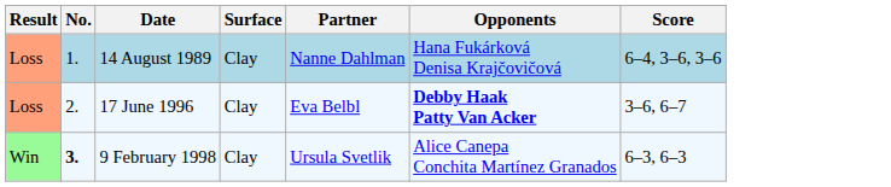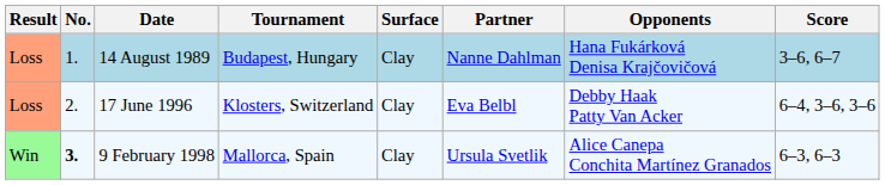 <table class="sortable wikitable" style="font-size:97%">
 <tr>
 <th>Result</th>
 <th>No.</th>
 <th>Date</th>
+<th>Tournament</th>
 <th>Surface</th>
 <th>Partner</th>
 <th>Opponents</th>
 <th>Score</th>
 </tr>
 <tr bgcolor="lightblue">
 <td style="background:#ffa07a;">Loss</td>
 <td>1.</td>
 <td>14 August 1989</td>
+<td><a href='#'>Budapest</a>, Hungary</td>
 <td>Clay</td>
 <td> <a href='#'>Nanne Dahlman</a></td>
 <td> <a href='#'>Hana Fukárková</a> <br>  <a href='#'>Denisa Krajčovičová</a></td>
-<td>6–4, 3–6, 3–6</td>
+<td>3–6, 6–7</td>
 </tr>
 <tr bgcolor="#f0f8ff">
 <td style="background:#ffa07a;">Loss</td>
 <td>2.</td>
 <td>17 June 1996</td>
+<td><a href='#'>Klosters</a>, Switzerland</td>
 <td>Clay</td>
 <td> <a href='#'>Eva Belbl</a></td>
-<td><strong> <a href='#'>Debby Haak</a> <br>  <a href='#'>Patty Van Acker</a></strong></td>
-<td>3–6, 6–7</td>
+<td> <a href='#'>Debby Haak</a> <br>  <a href='#'>Patty Van Acker</a></td>
+<td>6–4, 3–6, 3–6</td>
 </tr>
 <tr bgcolor="#f0f8ff">
 <td style="background:#98fb98;">Win</td>
 <td><strong>3.</strong></td>
 <td>9 February 1998</td>
+<td><a href='#'>Mallorca</a>, Spain</td>
 <td>Clay</td>
 <td> <a href='#'>Ursula Svetlik</a></td>
 <td> <a href='#'>Alice Canepa</a> <br>  <a href='#'>Conchita Martínez Granados</a></td>
 <td>6–3, 6–3</td>
 </tr>
 </table>
